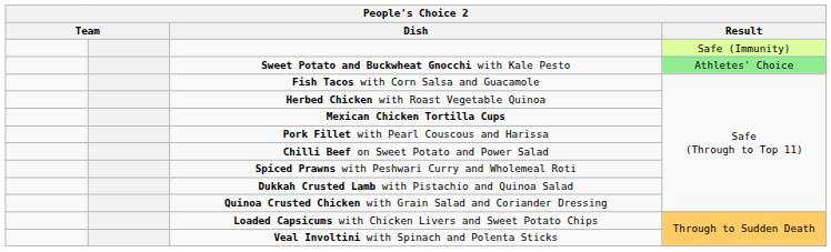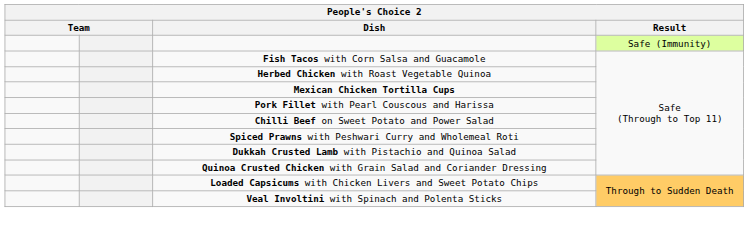 <table class="wikitable plainrowheaders" style="margin: 1em auto; text-align:center; font-size:90%; width:80em;">
 <tr>
 <th colspan="4" >People's Choice 2</th>
 </tr>
 <tr>
 <th style="width:20%;" colspan="2">Team</th>
 <th style="width:60%;">Dish</th>
 <th style="width:20%;">Result</th>
 </tr>
 <tr>
 <td></td>
 <th style="text-align:centre"></th>
 <td></td>
 <td bgcolor="DDFF9F">Safe (Immunity)</td>
-</tr>
-<tr>
-<td></td>
-<th style="text-align:centre"></th>
-<td><strong>Sweet Potato and Buckwheat Gnocchi</strong> with Kale Pesto</td>
-<td style="background:lightgreen">Athletes' Choice</td>
 </tr>
 <tr>
 <td></td>
 <th style="text-align:centre"></th>
 <td><strong>Fish Tacos</strong> with Corn Salsa and Guacamole</td>
 <td rowspan="8">Safe<br>(Through to Top 11)</td>
 </tr>
 <tr>
 <td></td>
 <th style="text-align:centre"></th>
 <td><strong>Herbed Chicken</strong> with Roast Vegetable Quinoa</td>
 </tr>
 <tr>
 <td></td>
 <th style="text-align:centre"></th>
 <td><strong>Mexican Chicken Tortilla Cups</strong></td>
 </tr>
 <tr>
 <td></td>
 <th style="text-align:centre"></th>
 <td><strong>Pork Fillet</strong> with Pearl Couscous and Harissa</td>
 </tr>
 <tr>
 <td></td>
 <th style="text-align:centre"></th>
 <td><strong>Chilli Beef</strong> on Sweet Potato and Power Salad</td>
 </tr>
 <tr>
 <td></td>
 <th style="text-align:centre"></th>
 <td><strong>Spiced Prawns</strong> with Peshwari Curry and Wholemeal Roti</td>
 </tr>
 <tr>
 <td></td>
 <th style="text-align:centre"></th>
 <td><strong>Dukkah Crusted Lamb</strong> with Pistachio and Quinoa Salad</td>
 </tr>
 <tr>
 <td></td>
 <th style="text-align:centre"></th>
 <td><strong>Quinoa Crusted Chicken</strong> with Grain Salad and Coriander Dressing</td>
 </tr>
 <tr>
 <td></td>
 <th style="text-align:centre"></th>
 <td><strong>Loaded Capsicums</strong> with Chicken Livers and Sweet Potato Chips</td>
 <td rowspan="2" bgcolor="FFCC66">Through to Sudden Death</td>
 </tr>
 <tr>
 <td></td>
 <th style="text-align:centre"></th>
 <td><strong>Veal Involtini</strong> with Spinach and Polenta Sticks</td>
 </tr>
 </table>
